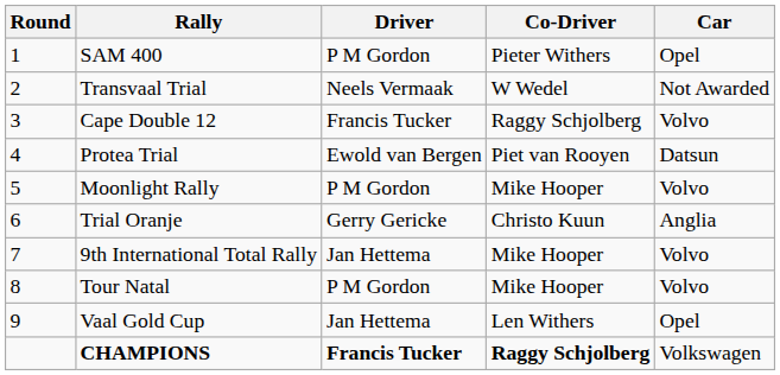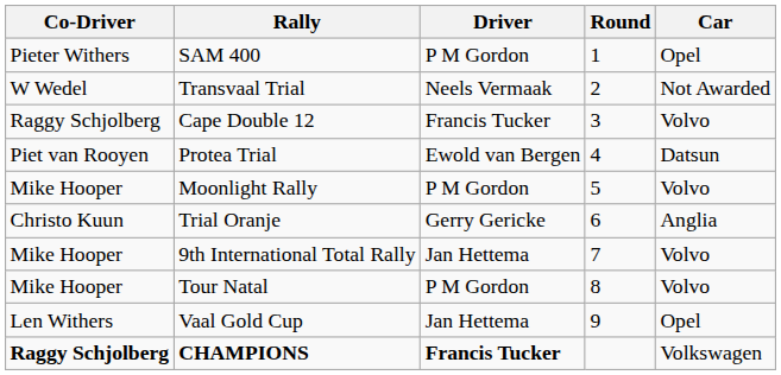 <table class="wikitable">
 <tr>
-<th>Round</th>
+<th>Co-Driver</th>
 <th>Rally</th>
 <th>Driver</th>
-<th>Co-Driver</th>
+<th>Round</th>
 <th>Car</th>
 </tr>
 <tr>
-<td>1</td>
+<td>Pieter Withers</td>
 <td>SAM 400</td>
 <td>P M Gordon</td>
-<td>Pieter Withers</td>
+<td>1</td>
 <td>Opel</td>
 </tr>
 <tr>
-<td>2</td>
+<td>W Wedel</td>
 <td>Transvaal Trial</td>
 <td>Neels Vermaak</td>
-<td>W Wedel</td>
+<td>2</td>
 <td>Not Awarded</td>
 </tr>
 <tr>
-<td>3</td>
+<td>Raggy Schjolberg</td>
 <td>Cape Double 12</td>
 <td>Francis Tucker</td>
-<td>Raggy Schjolberg</td>
+<td>3</td>
 <td>Volvo</td>
 </tr>
 <tr>
-<td>4</td>
+<td>Piet van Rooyen</td>
 <td>Protea Trial</td>
 <td>Ewold van Bergen</td>
-<td>Piet van Rooyen</td>
+<td>4</td>
 <td>Datsun</td>
 </tr>
 <tr>
-<td>5</td>
+<td>Mike Hooper</td>
 <td>Moonlight Rally</td>
 <td>P M Gordon</td>
-<td>Mike Hooper</td>
+<td>5</td>
 <td>Volvo</td>
 </tr>
 <tr>
-<td>6</td>
+<td>Christo Kuun</td>
 <td>Trial Oranje</td>
 <td>Gerry Gericke</td>
-<td>Christo Kuun</td>
+<td>6</td>
 <td>Anglia</td>
 </tr>
 <tr>
-<td>7</td>
+<td>Mike Hooper</td>
 <td>9th International Total Rally</td>
 <td>Jan Hettema</td>
-<td>Mike Hooper</td>
+<td>7</td>
 <td>Volvo</td>
 </tr>
 <tr>
-<td>8</td>
+<td>Mike Hooper</td>
 <td>Tour Natal</td>
 <td>P M Gordon</td>
-<td>Mike Hooper</td>
+<td>8</td>
 <td>Volvo</td>
 </tr>
 <tr>
-<td>9</td>
+<td>Len Withers</td>
 <td>Vaal Gold Cup</td>
 <td>Jan Hettema</td>
-<td>Len Withers</td>
+<td>9</td>
 <td>Opel</td>
 </tr>
 <tr>
-<td></td>
+<td><strong>Raggy Schjolberg</strong></td>
 <td><strong>CHAMPIONS</strong></td>
 <td><strong>Francis Tucker</strong></td>
-<td><strong>Raggy Schjolberg</strong></td>
+<td></td>
 <td>Volkswagen</td>
 </tr>
 </table>
